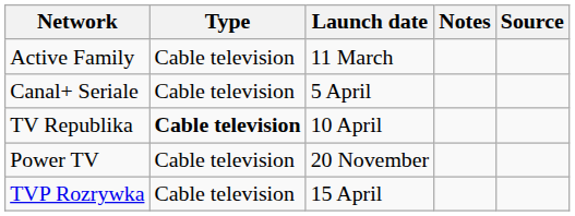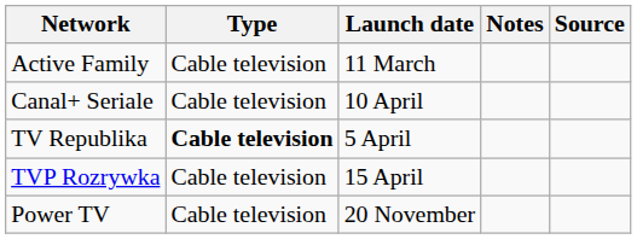 <table class="wikitable sortable">
 <tr>
 <th>Network</th>
 <th>Type</th>
 <th>Launch date</th>
 <th>Notes</th>
 <th>Source</th>
 </tr>
 <tr>
 <td>Active Family</td>
 <td>Cable television</td>
 <td>11 March</td>
 <td></td>
 <td></td>
 </tr>
 <tr>
 <td>Canal+ Seriale</td>
 <td>Cable television</td>
-<td>5 April</td>
+<td>10 April</td>
 <td></td>
 <td></td>
 </tr>
 <tr>
 <td>TV Republika</td>
 <td><strong>Cable television</strong></td>
-<td>10 April</td>
+<td>5 April</td>
+<td></td>
+<td></td>
+</tr>
+<tr>
+<td><a href='#'>TVP Rozrywka</a></td>
+<td>Cable television</td>
+<td>15 April</td>
 <td></td>
 <td></td>
 </tr>
 <tr>
 <td>Power TV</td>
 <td>Cable television</td>
 <td>20 November</td>
 <td></td>
 <td></td>
 </tr>
-<tr>
-<td><a href='#'>TVP Rozrywka</a></td>
-<td>Cable television</td>
-<td>15 April</td>
-<td></td>
-<td></td>
-</tr>
 </table>
